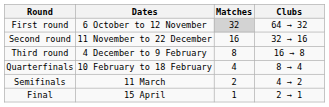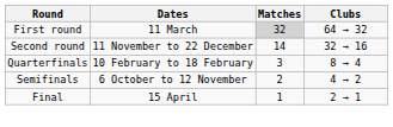 <table class="wikitable">
 <tr>
 <th>Round</th>
 <th>Dates</th>
 <th>Matches</th>
 <th width=100>Clubs</th>
 </tr>
 <tr align=center>
 <td>First round</td>
-<td>6 October to 12 November</td>
+<td>11 March</td>
 <td style="background: lightgrey;">32</td>
 <td>64 → 32</td>
 </tr>
 <tr align=center>
 <td>Second round</td>
 <td>11 November to 22 December</td>
-<td>16</td>
+<td>14</td>
 <td>32 → 16</td>
-</tr>
-<tr align=center>
-<td>Third round</td>
-<td>4 December to 9 February</td>
-<td>8</td>
-<td>16 → 8</td>
 </tr>
 <tr align=center>
 <td>Quarterfinals</td>
 <td>10 February to 18 February</td>
-<td>4</td>
+<td>3</td>
 <td>8 → 4</td>
 </tr>
 <tr align=center>
 <td>Semifinals</td>
-<td>11 March</td>
+<td>6 October to 12 November</td>
 <td>2</td>
 <td>4 → 2</td>
 </tr>
 <tr align=center>
 <td>Final</td>
 <td>15 April</td>
 <td>1</td>
 <td>2 → 1</td>
 </tr>
 </table>
